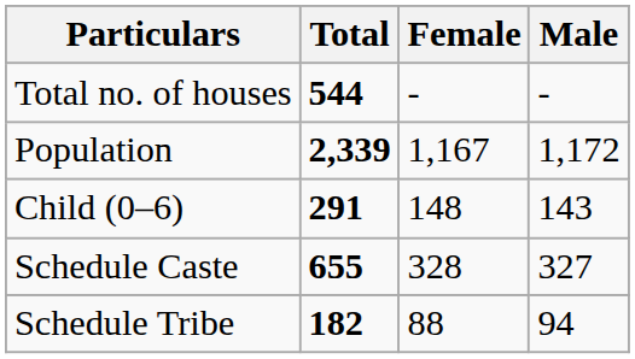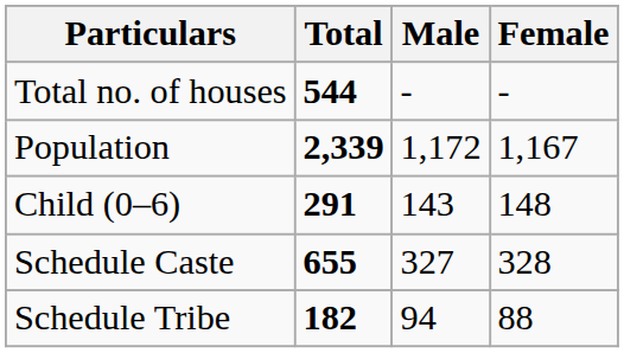 <table class="wikitable">
 <tr>
 <th>Particulars</th>
 <th>Total</th>
+<th>Male</th>
 <th>Female</th>
-<th>Male</th>
 </tr>
 <tr>
 <td>Total no. of houses</td>
 <td><strong>544</strong></td>
 <td>-</td>
 <td>-</td>
 </tr>
 <tr>
 <td>Population</td>
 <td><strong>2,339</strong></td>
+<td>1,172</td>
 <td>1,167</td>
-<td>1,172</td>
 </tr>
 <tr>
 <td>Child (0–6)</td>
 <td><strong>291</strong></td>
+<td>143</td>
 <td>148</td>
-<td>143</td>
 </tr>
 <tr>
 <td>Schedule Caste</td>
 <td><strong>655</strong></td>
+<td>327</td>
 <td>328</td>
-<td>327</td>
 </tr>
 <tr>
 <td>Schedule Tribe</td>
 <td><strong>182</strong></td>
+<td>94</td>
 <td>88</td>
-<td>94</td>
 </tr>
 </table>
